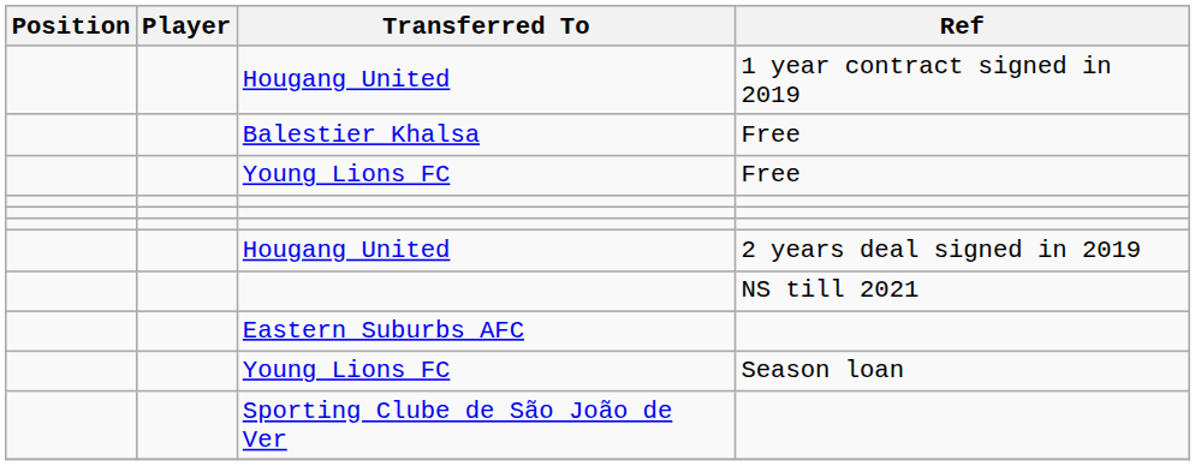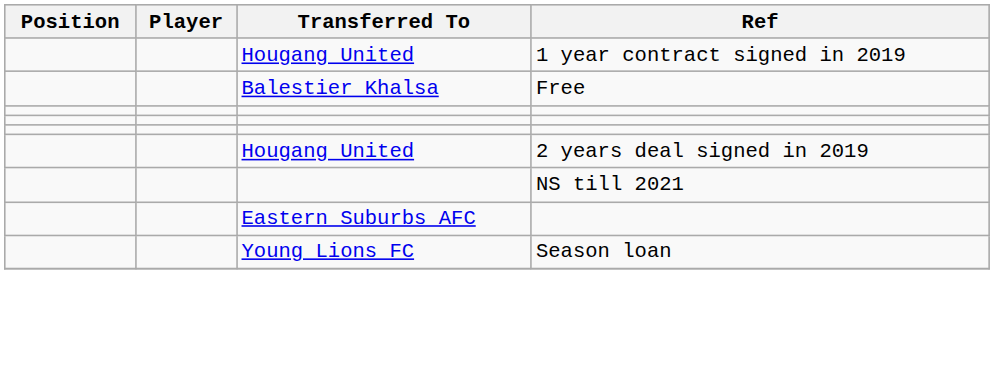 <table class="wikitable sortable" style="width:100%; text-align:center; font-size:100%; text-align:left;">
 <tr>
 <th><strong>Position</strong></th>
 <th><strong>Player</strong></th>
 <th><strong>Transferred To</strong></th>
 <th><strong>Ref</strong></th>
 </tr>
 <tr>
 <td></td>
 <td></td>
 <td> <a href='#'>Hougang United</a></td>
 <td>1 year contract signed in 2019 </td>
 </tr>
 <tr>
 <td></td>
 <td></td>
 <td> <a href='#'>Balestier Khalsa</a></td>
 <td>Free </td>
-</tr>
-<tr>
-<td></td>
-<td></td>
-<td> <a href='#'>Young Lions FC</a></td>
-<td>Free</td>
 </tr>
 <tr>
 <td></td>
 <td></td>
 <td></td>
 <td></td>
 </tr>
 <tr>
 <td></td>
 <td></td>
 <td></td>
 <td></td>
 </tr>
 <tr>
 <td></td>
 <td></td>
 <td></td>
 <td></td>
 </tr>
 <tr>
 <td></td>
 <td></td>
 <td> <a href='#'>Hougang United</a></td>
 <td>2 years deal signed in 2019 </td>
 </tr>
 <tr>
 <td></td>
 <td></td>
 <td></td>
 <td>NS till 2021</td>
 </tr>
 <tr>
 <td></td>
 <td></td>
 <td> <a href='#'>Eastern Suburbs AFC</a></td>
 <td></td>
 </tr>
 <tr>
 <td></td>
 <td></td>
 <td> <a href='#'>Young Lions FC</a></td>
 <td>Season loan</td>
 </tr>
 <tr>
-<td></td>
-<td></td>
-<td> <a href='#'>Sporting Clube de São João de Ver</a></td>
-<td></td>
-</tr>
-<tr>
 </tr>
 </table>
